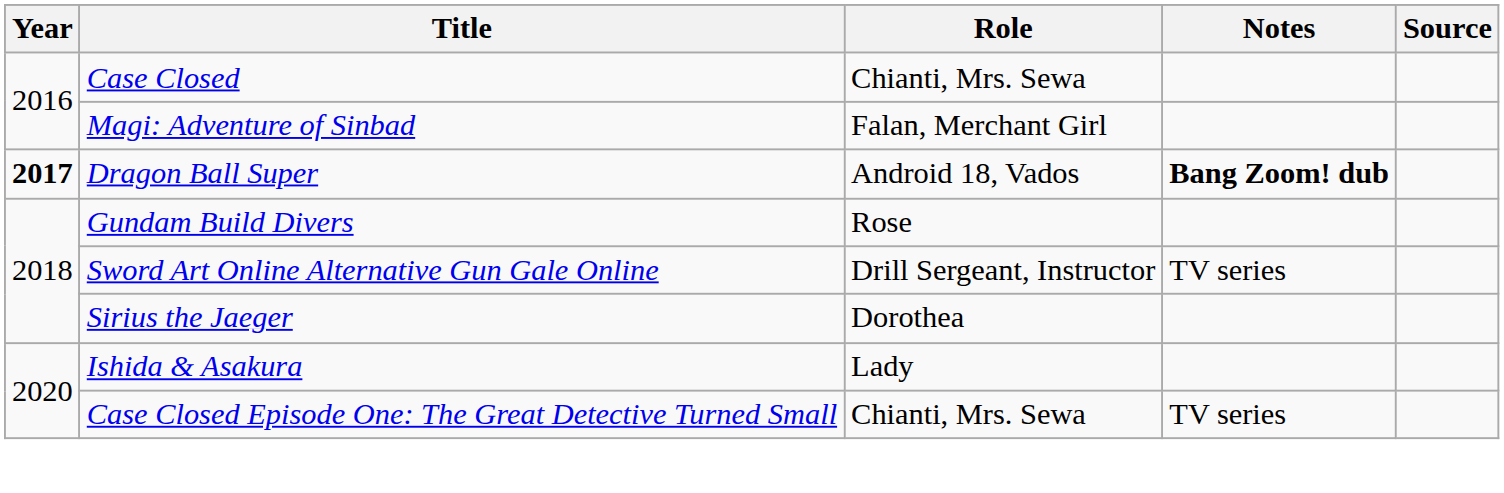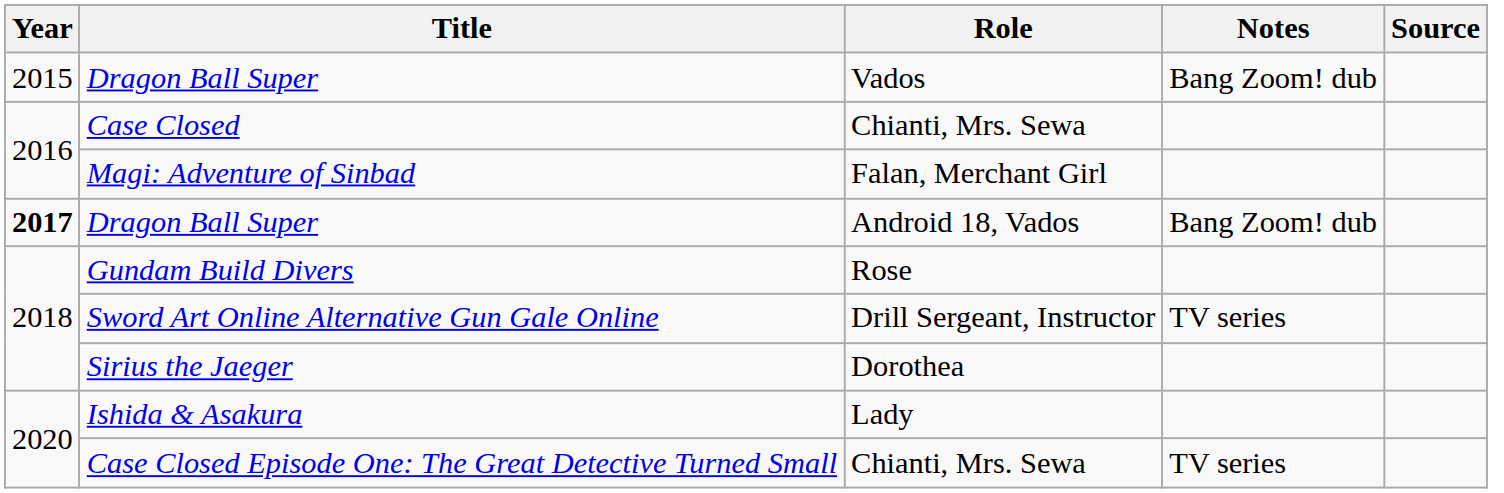 <table class="wikitable sortable plainrowheaders">
 <tr>
 <th>Year</th>
 <th>Title</th>
 <th>Role</th>
 <th class="unsortable">Notes</th>
 <th class="unsortable">Source</th>
+</tr>
+<tr>
+<td>2015</td>
+<td><em><a href='#'>Dragon Ball Super</a></em></td>
+<td>Vados</td>
+<td>Bang Zoom! dub</td>
+<td></td>
 </tr>
 <tr>
 <td rowspan="2">2016</td>
 <td><em><a href='#'>Case Closed</a></em></td>
 <td>Chianti, Mrs. Sewa</td>
 <td></td>
 <td></td>
 </tr>
 <tr>
 <td><em><a href='#'>Magi: Adventure of Sinbad</a></em></td>
 <td>Falan, Merchant Girl</td>
 <td></td>
 <td></td>
 </tr>
 <tr>
 <td><strong>2017</strong></td>
 <td><em><a href='#'>Dragon Ball Super</a></em></td>
 <td>Android 18, Vados</td>
-<td><strong>Bang Zoom! dub</strong></td>
+<td>Bang Zoom! dub</td>
 <td></td>
 </tr>
 <tr>
 <td rowspan="3">2018</td>
 <td><em><a href='#'>Gundam Build Divers</a></em></td>
 <td>Rose</td>
 <td></td>
 <td></td>
 </tr>
 <tr>
 <td><em><a href='#'>Sword Art Online Alternative Gun Gale Online</a></em></td>
 <td>Drill Sergeant, Instructor</td>
 <td>TV series</td>
 <td></td>
 </tr>
 <tr>
 <td><em><a href='#'>Sirius the Jaeger</a></em></td>
 <td>Dorothea</td>
 <td></td>
 <td></td>
 </tr>
 <tr>
 <td rowspan="2">2020</td>
 <td><em><a href='#'>Ishida & Asakura</a></em></td>
 <td>Lady</td>
 <td></td>
 <td></td>
 </tr>
 <tr>
 <td><em><a href='#'>Case Closed Episode One: The Great Detective Turned Small</a></em></td>
 <td>Chianti, Mrs. Sewa</td>
 <td>TV series</td>
 <td></td>
 </tr>
 </table>
